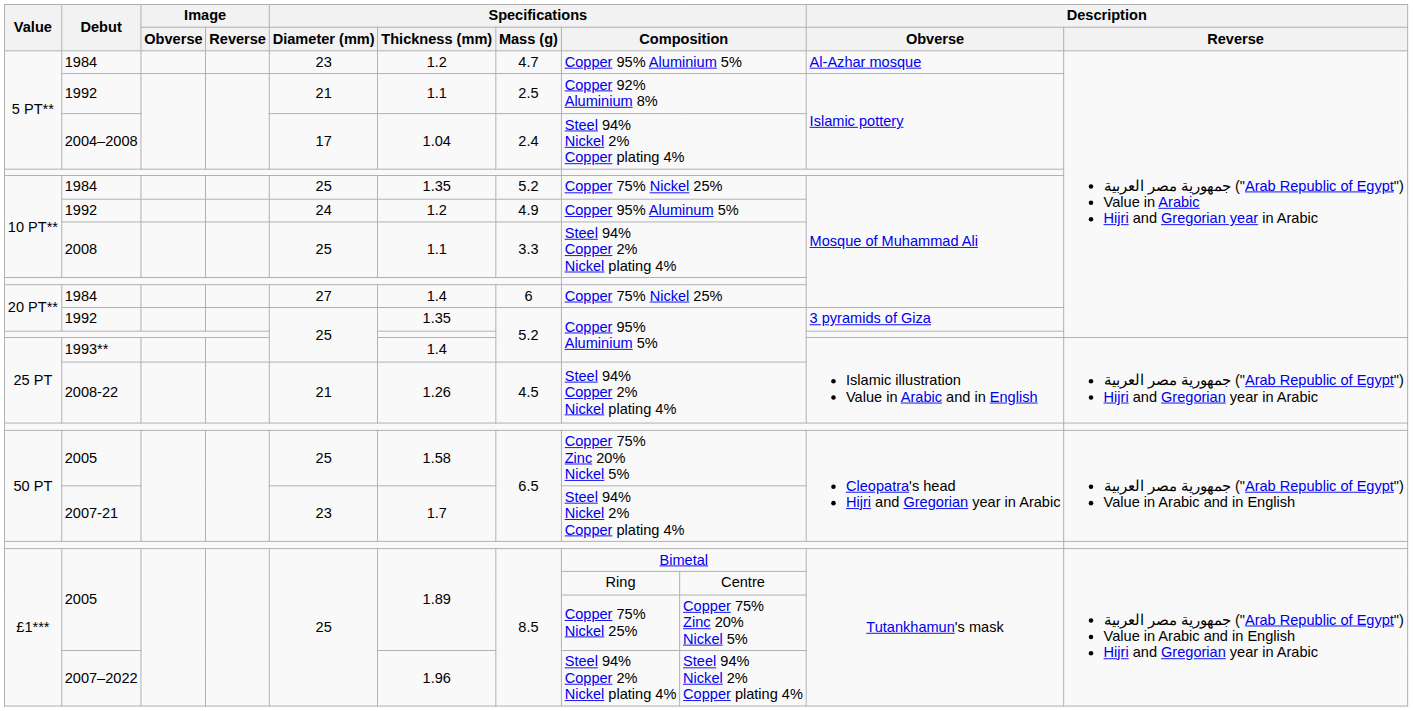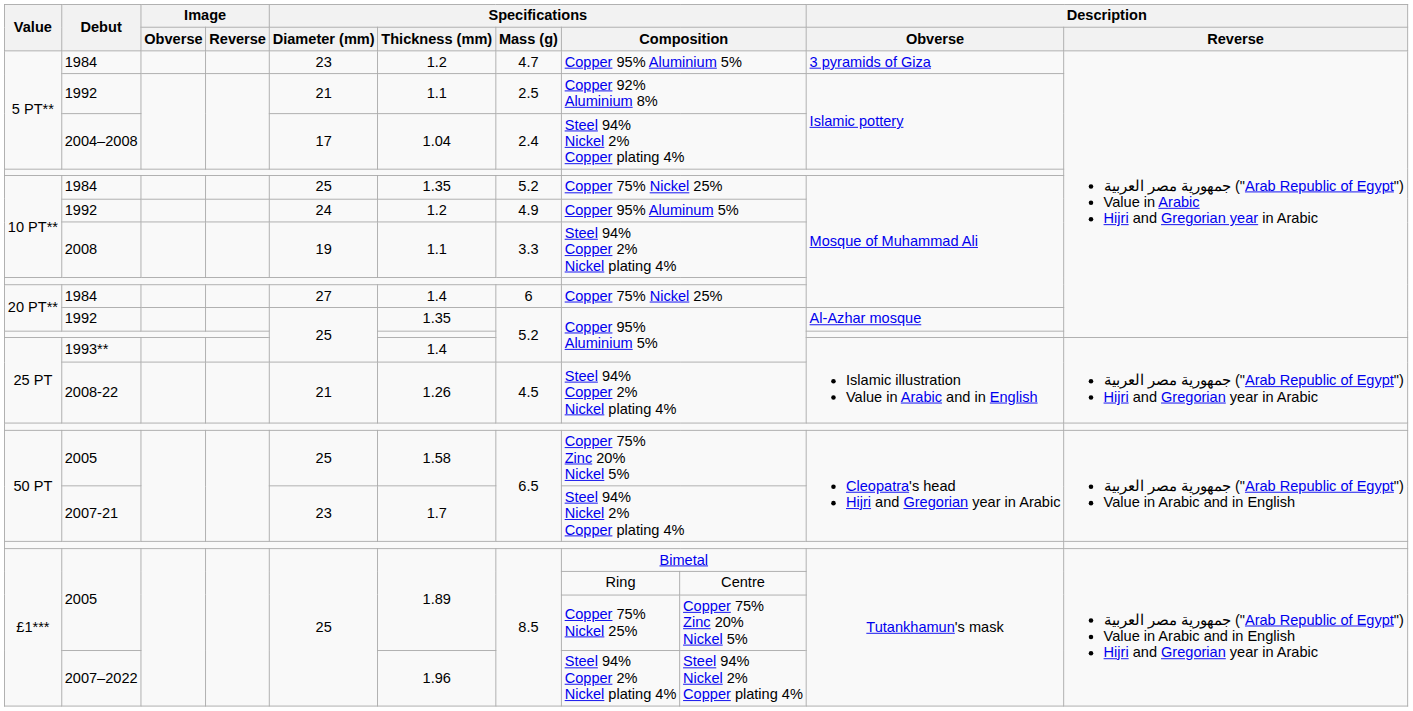 <table class="wikitable">
 <tr>
 <th rowspan=2>Value</th>
 <th rowspan=2>Debut</th>
 <th colspan=2>Image</th>
 <th colspan=5>Specifications</th>
 <th colspan=2>Description</th>
 </tr>
 <tr>
 <th>Obverse</th>
 <th>Reverse</th>
 <th>Diameter (mm)</th>
 <th>Thickness (mm)</th>
 <th>Mass (g)</th>
 <th colspan=2>Composition</th>
 <th>Obverse</th>
 <th>Reverse</th>
 </tr>
 <tr>
 <td rowspan=3 style="text-align:center;">5 PT**</td>
 <td>1984</td>
 <td></td>
 <td></td>
 <td style="text-align:center;">23</td>
 <td style="text-align:center;">1.2</td>
 <td style="text-align:center;">4.7</td>
 <td colspan=2><a href='#'>Copper</a> 95% <a href='#'>Aluminium</a> 5%</td>
-<td><a href='#'>Al-Azhar mosque</a></td>
+<td><a href='#'>3 pyramids of Giza</a></td>
 <td rowspan=11><br><ul><li>جمهورية مصر العربية ("<a href='#'>Arab Republic of Egypt</a>")</li><li>Value in <a href='#'>Arabic</a></li><li><a href='#'>Hijri</a> and <a href='#'>Gregorian year</a> in Arabic</li></ul></td>
 </tr>
 <tr>
 <td>1992</td>
 <td rowspan=2></td>
 <td rowspan=2></td>
 <td style="text-align:center;">21</td>
 <td style="text-align:center;">1.1</td>
 <td style="text-align:center;">2.5</td>
 <td colspan=2><a href='#'>Copper</a> 92% <br><a href='#'>Aluminium</a> 8%</td>
 <td rowspan=2><a href='#'>Islamic pottery</a></td>
 </tr>
 <tr>
 <td>2004–2008</td>
 <td style="text-align:center;">17</td>
 <td style="text-align:center;">1.04</td>
 <td style="text-align:center;">2.4</td>
 <td colspan=2><a href='#'>Steel</a> 94% <br> <a href='#'>Nickel</a> 2%<br><a href='#'>Copper</a> plating 4%</td>
 </tr>
 <tr>
 <td colspan=7></td>
 </tr>
 <tr>
 <td rowspan=3 style="text-align:center;">10 PT**</td>
 <td>1984</td>
 <td></td>
 <td></td>
 <td style="text-align:center;">25</td>
 <td style="text-align:center;">1.35</td>
 <td style="text-align:center;">5.2</td>
 <td colspan=2><a href='#'>Copper</a> 75% <a href='#'>Nickel</a> 25%</td>
 <td rowspan=5><a href='#'>Mosque of Muhammad Ali</a></td>
 </tr>
 <tr>
 <td>1992</td>
 <td></td>
 <td></td>
 <td style="text-align:center;">24</td>
 <td style="text-align:center;">1.2</td>
 <td style="text-align:center;">4.9</td>
 <td colspan=2><a href='#'>Copper</a> 95% <a href='#'>Aluminum</a> 5%</td>
 </tr>
 <tr>
 <td>2008</td>
 <td></td>
 <td></td>
-<td style="text-align:center;">25</td>
+<td style="text-align:center;">19</td>
 <td style="text-align:center;">1.1</td>
 <td style="text-align:center;">3.3</td>
 <td colspan=2><a href='#'>Steel</a> 94% <br> <a href='#'>Copper</a> 2%<br><a href='#'>Nickel</a> plating 4%</td>
 </tr>
 <tr>
 <td colspan=7></td>
 </tr>
 <tr>
 <td rowspan=2 style="text-align:center;">20 PT**</td>
 <td>1984</td>
 <td></td>
 <td></td>
 <td style="text-align:center;">27</td>
 <td style="text-align:center;">1.4</td>
 <td style="text-align:center;">6</td>
 <td colspan=2><a href='#'>Copper</a> 75% <a href='#'>Nickel</a> 25%</td>
 </tr>
 <tr>
 <td>1992</td>
 <td></td>
 <td></td>
 <td rowspan=3 style="text-align:center;">25</td>
 <td style="text-align:center;">1.35</td>
 <td rowspan=3 style="text-align:center;">5.2</td>
 <td rowspan=3 colspan=2><a href='#'>Copper</a> 95%<br> <a href='#'>Aluminium</a> 5%</td>
-<td><a href='#'>3 pyramids of Giza</a></td>
+<td><a href='#'>Al-Azhar mosque</a></td>
 </tr>
 <tr>
 <td colspan="4"></td>
 </tr>
 <tr>
 <td rowspan=2 style="text-align:center;">25 PT</td>
 <td>1993**</td>
 <td></td>
 <td></td>
 <td style="text-align:center;">1.4</td>
 <td rowspan=2><br><ul><li>Islamic illustration</li><li>Value in <a href='#'>Arabic</a> and in <a href='#'>English</a></li></ul></td>
 <td rowspan=2><br><ul><li>جمهورية مصر العربية ("<a href='#'>Arab Republic of Egypt</a>")</li><li><a href='#'>Hijri</a> and <a href='#'>Gregorian</a> year in Arabic</li></ul></td>
 </tr>
 <tr>
 <td>2008-22</td>
 <td></td>
 <td></td>
 <td style="text-align:center;">21</td>
 <td style="text-align:center;">1.26</td>
 <td style="text-align:center;">4.5</td>
 <td colspan=2><a href='#'>Steel</a> 94% <br> <a href='#'>Copper</a> 2%<br><a href='#'>Nickel</a> plating 4%</td>
 </tr>
 <tr>
 <td colspan=10></td>
 </tr>
 <tr>
 <td rowspan=2 style="text-align:center;">50 PT</td>
 <td>2005</td>
 <td rowspan=2></td>
 <td rowspan=2></td>
 <td style="text-align:center;">25</td>
 <td style="text-align:center;">1.58</td>
 <td rowspan=2 style="text-align:center;">6.5</td>
 <td colspan=2><a href='#'>Copper</a> 75% <br><a href='#'>Zinc</a> 20% <br><a href='#'>Nickel</a> 5%</td>
 <td rowspan=2><br><ul><li><a href='#'>Cleopatra</a>'s head</li><li><a href='#'>Hijri</a> and <a href='#'>Gregorian</a> year in Arabic</li></ul></td>
 <td rowspan=2><br><ul><li>جمهورية مصر العربية ("<a href='#'>Arab Republic of Egypt</a>")</li><li>Value in Arabic and in English</li></ul></td>
 </tr>
 <tr>
 <td>2007-21</td>
 <td style="text-align:center;">23</td>
 <td style="text-align:center;">1.7</td>
 <td colspan=2><a href='#'>Steel</a> 94% <br> <a href='#'>Nickel</a> 2%<br><a href='#'>Copper</a> plating 4%</td>
 </tr>
 <tr>
 <td colspan=10></td>
 </tr>
 <tr>
 <td rowspan=5 style="text-align:center;">£1***</td>
 <td rowspan=3>2005</td>
 <td rowspan=5></td>
 <td rowspan=5></td>
 <td rowspan=5 style="text-align:center;">25</td>
 <td rowspan=3 style="text-align:center;">1.89</td>
 <td rowspan=5 style="text-align:center;">8.5</td>
 <td colspan=2 style="text-align:center;"><a href='#'>Bimetal</a></td>
 <td rowspan=5 style="text-align:center;"><a href='#'>Tutankhamun</a>'s mask</td>
 <td rowspan=5><br><ul><li>جمهورية مصر العربية ("<a href='#'>Arab Republic of Egypt</a>")</li><li>Value in Arabic and in English</li><li><a href='#'>Hijri</a> and <a href='#'>Gregorian</a> year in Arabic</li></ul></td>
 </tr>
 <tr style="text-align:center;">
 <td>Ring</td>
 <td>Centre</td>
 </tr>
 <tr>
 <td><a href='#'>Copper</a> 75% <br><a href='#'>Nickel</a> 25%</td>
 <td><a href='#'>Copper</a> 75% <br><a href='#'>Zinc</a> 20% <br><a href='#'>Nickel</a> 5%</td>
 </tr>
 <tr>
 <td rowspan=2>2007–2022</td>
 <td rowspan=2 style="text-align:center;">1.96</td>
 <td rowspan=2><a href='#'>Steel</a> 94% <br> <a href='#'>Copper</a> 2%<br><a href='#'>Nickel</a> plating 4%</td>
 <td rowspan=2><a href='#'>Steel</a> 94% <br> <a href='#'>Nickel</a> 2%<br><a href='#'>Copper</a> plating 4%</td>
 </tr>
 </table>
